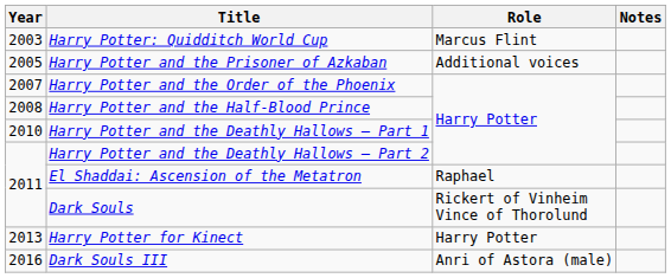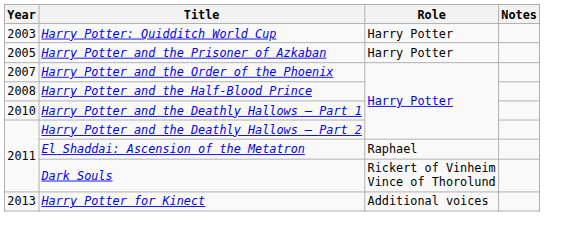 <table class="wikitable">
 <tr>
 <th>Year</th>
 <th>Title</th>
 <th>Role</th>
 <th>Notes</th>
 </tr>
 <tr>
 <td>2003</td>
 <td><em><a href='#'>Harry Potter: Quidditch World Cup</a></em></td>
-<td>Marcus Flint</td>
+<td>Harry Potter</td>
 <td></td>
 </tr>
 <tr>
 <td>2005</td>
 <td><em><a href='#'>Harry Potter and the Prisoner of Azkaban</a></em></td>
-<td>Additional voices</td>
+<td>Harry Potter</td>
 <td></td>
 </tr>
 <tr>
 <td>2007</td>
 <td><em><a href='#'>Harry Potter and the Order of the Phoenix</a></em></td>
 <td rowspan="4"><a href='#'>Harry Potter</a></td>
 <td></td>
 </tr>
 <tr>
 <td>2008</td>
 <td><em><a href='#'>Harry Potter and the Half-Blood Prince</a></em></td>
 <td></td>
 </tr>
 <tr>
 <td>2010</td>
 <td><em><a href='#'>Harry Potter and the Deathly Hallows – Part 1</a></em></td>
 <td></td>
 </tr>
 <tr>
 <td rowspan="3">2011</td>
 <td><em><a href='#'>Harry Potter and the Deathly Hallows – Part 2</a></em></td>
 <td></td>
 </tr>
 <tr>
 <td><em><a href='#'>El Shaddai: Ascension of the Metatron</a></em></td>
 <td>Raphael</td>
 <td></td>
 </tr>
 <tr>
 <td><em><a href='#'>Dark Souls</a></em></td>
 <td>Rickert of Vinheim<br>Vince of Thorolund</td>
 <td></td>
 </tr>
 <tr>
 <td>2013</td>
 <td><em><a href='#'>Harry Potter for Kinect</a></em></td>
-<td>Harry Potter</td>
-<td></td>
-</tr>
-<tr>
-<td>2016</td>
-<td><em><a href='#'>Dark Souls III</a></em></td>
-<td>Anri of Astora (male)</td>
+<td>Additional voices</td>
 <td></td>
 </tr>
 </table>
